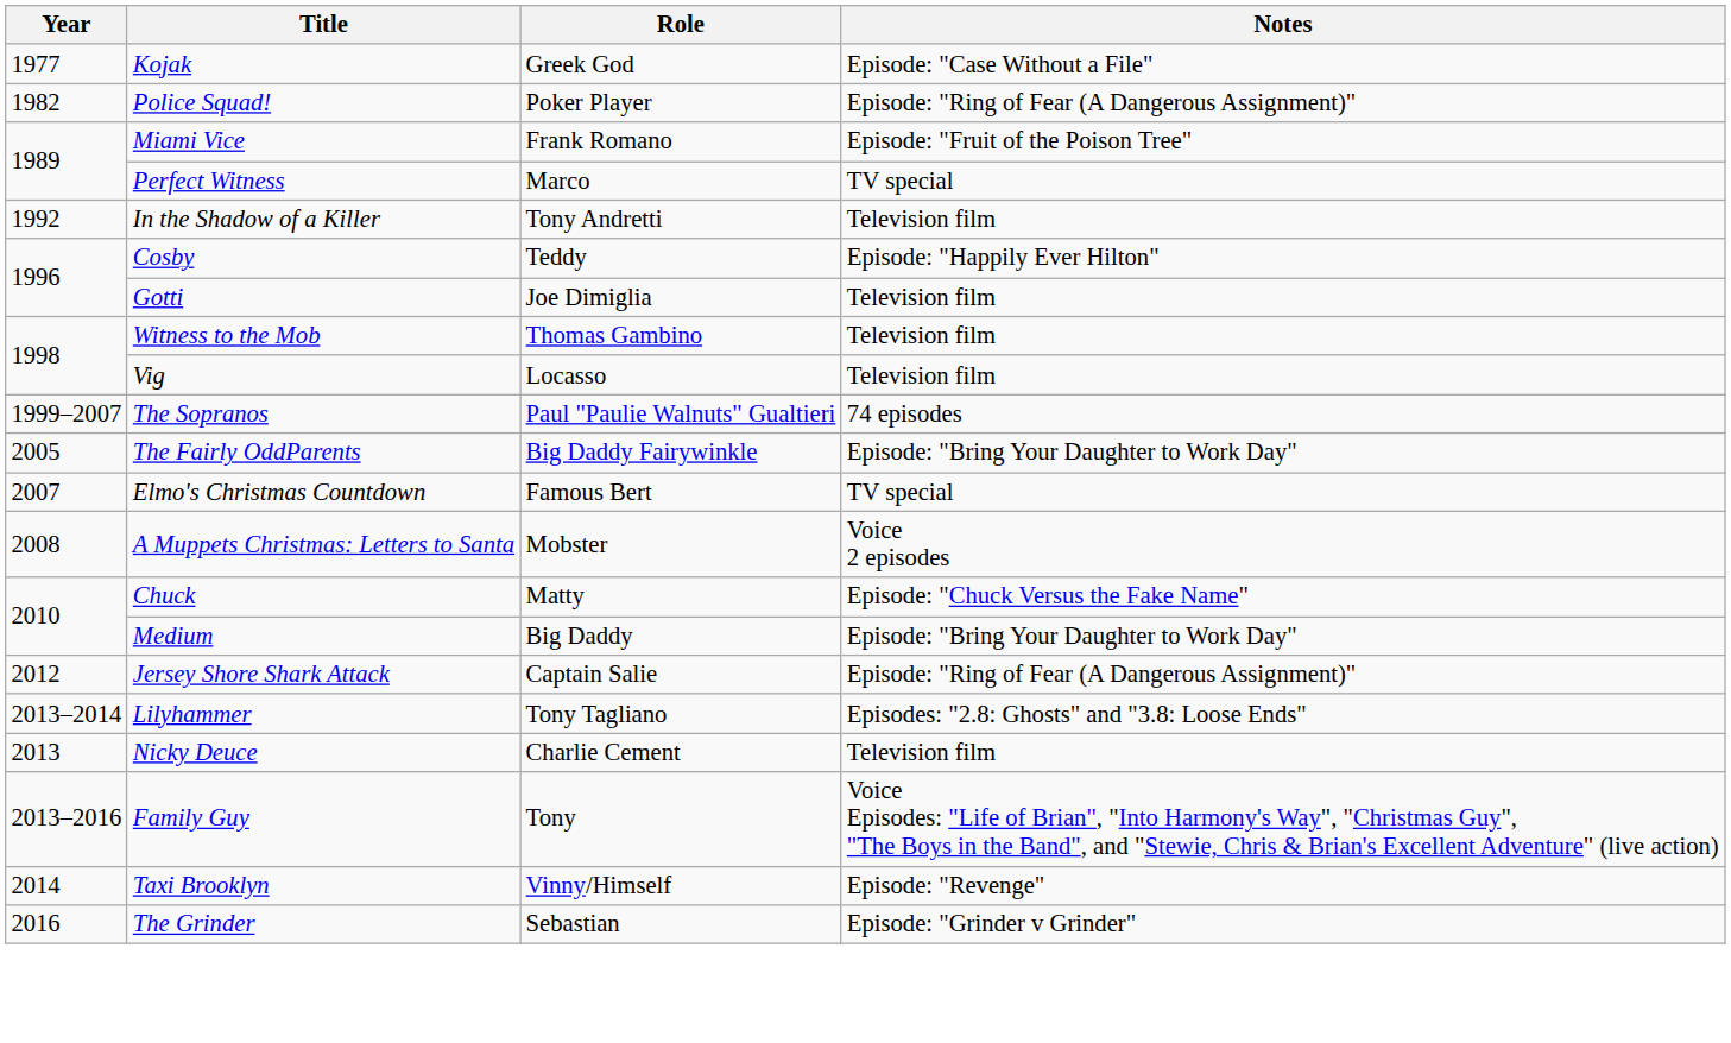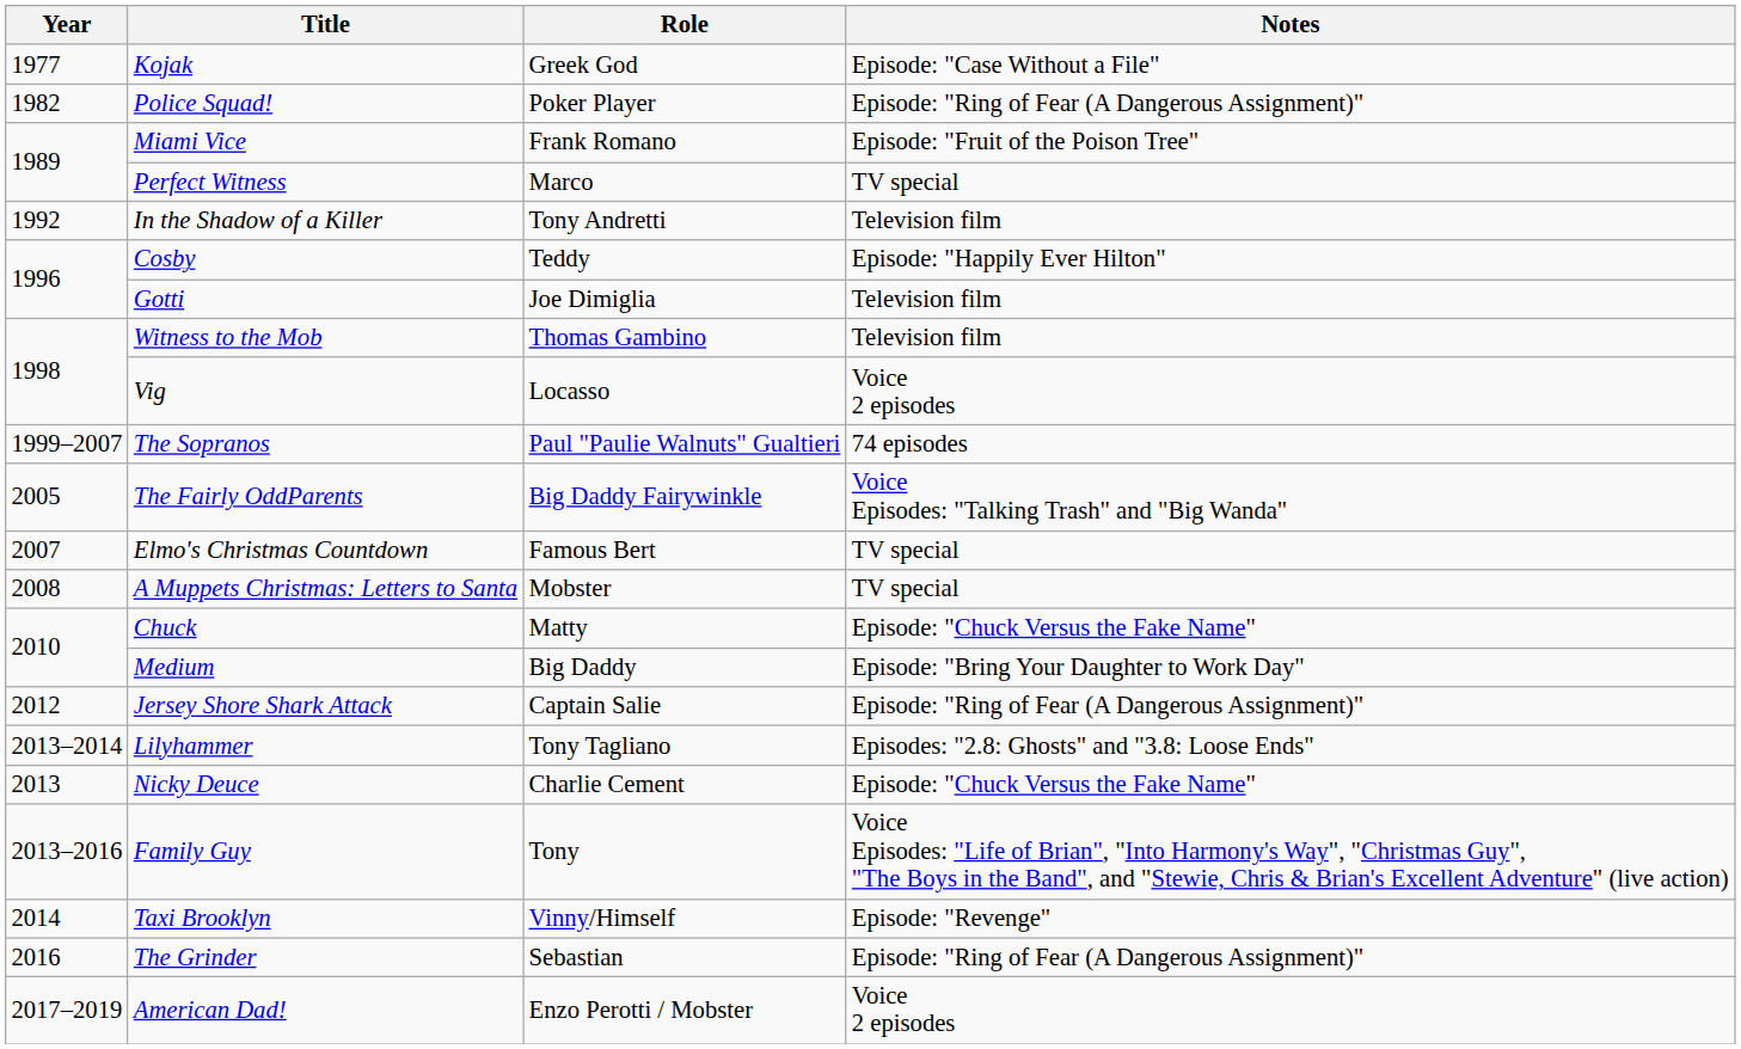 <table class="wikitable sortable">
 <tr>
 <th>Year</th>
 <th>Title</th>
 <th>Role</th>
 <th class="unsortable">Notes</th>
 </tr>
 <tr>
 <td>1977</td>
 <td><em><a href='#'>Kojak</a></em></td>
 <td>Greek God</td>
 <td>Episode: "Case Without a File"</td>
 </tr>
 <tr>
 <td>1982</td>
 <td><em><a href='#'>Police Squad!</a></em></td>
 <td>Poker Player</td>
 <td>Episode: "Ring of Fear (A Dangerous Assignment)"</td>
 </tr>
 <tr>
 <td rowspan="2">1989</td>
 <td><em><a href='#'>Miami Vice</a></em></td>
 <td>Frank Romano</td>
 <td>Episode: "Fruit of the Poison Tree"</td>
 </tr>
 <tr>
 <td><em><a href='#'>Perfect Witness</a></em></td>
 <td>Marco</td>
 <td>TV special</td>
 </tr>
 <tr>
 <td>1992</td>
 <td><em>In the Shadow of a Killer</em></td>
 <td>Tony Andretti</td>
 <td>Television film</td>
 </tr>
 <tr>
 <td rowspan="2">1996</td>
 <td><em><a href='#'>Cosby</a></em></td>
 <td>Teddy</td>
 <td>Episode: "Happily Ever Hilton"</td>
 </tr>
 <tr>
 <td><em><a href='#'>Gotti</a></em></td>
 <td>Joe Dimiglia</td>
 <td>Television film</td>
 </tr>
 <tr>
 <td rowspan="2">1998</td>
 <td><em><a href='#'>Witness to the Mob</a></em></td>
 <td><a href='#'>Thomas Gambino</a></td>
 <td>Television film</td>
 </tr>
 <tr>
 <td><em>Vig</em></td>
 <td>Locasso</td>
-<td>Television film</td>
+<td>Voice<br>2 episodes</td>
 </tr>
 <tr>
 <td>1999–2007</td>
 <td><em><a href='#'>The Sopranos</a></em></td>
 <td><a href='#'>Paul "Paulie Walnuts" Gualtieri</a></td>
 <td>74 episodes</td>
 </tr>
 <tr>
 <td>2005</td>
 <td><em><a href='#'>The Fairly OddParents</a></em></td>
 <td><a href='#'>Big Daddy Fairywinkle</a></td>
-<td>Episode: "Bring Your Daughter to Work Day"</td>
+<td><a href='#'>Voice</a><br>Episodes: "Talking Trash" and "Big Wanda"</td>
 </tr>
 <tr>
 <td>2007</td>
 <td><em>Elmo's Christmas Countdown</em></td>
 <td>Famous Bert</td>
 <td>TV special</td>
 </tr>
 <tr>
 <td>2008</td>
 <td><em><a href='#'>A Muppets Christmas: Letters to Santa</a></em></td>
 <td>Mobster</td>
-<td>Voice<br>2 episodes</td>
+<td>TV special</td>
 </tr>
 <tr>
 <td rowspan="2">2010</td>
 <td><em><a href='#'>Chuck</a></em></td>
 <td>Matty</td>
 <td>Episode: "<a href='#'>Chuck Versus the Fake Name</a>"</td>
 </tr>
 <tr>
 <td><em><a href='#'>Medium</a></em></td>
 <td>Big Daddy</td>
 <td>Episode: "Bring Your Daughter to Work Day"</td>
 </tr>
 <tr>
 <td>2012</td>
 <td><em><a href='#'>Jersey Shore Shark Attack</a></em></td>
 <td>Captain Salie</td>
 <td>Episode: "Ring of Fear (A Dangerous Assignment)"</td>
 </tr>
 <tr>
 <td>2013–2014</td>
 <td><em><a href='#'>Lilyhammer</a></em></td>
 <td>Tony Tagliano</td>
 <td>Episodes: "2.8: Ghosts" and "3.8: Loose Ends"</td>
 </tr>
 <tr>
 <td>2013</td>
 <td><em><a href='#'>Nicky Deuce</a></em></td>
 <td>Charlie Cement</td>
-<td>Television film</td>
+<td>Episode: "<a href='#'>Chuck Versus the Fake Name</a>"</td>
 </tr>
 <tr>
 <td>2013–2016</td>
 <td><em><a href='#'>Family Guy</a></em></td>
 <td>Tony</td>
 <td>Voice<br>Episodes: <a href='#'>"Life of Brian"</a>, "<a href='#'>Into Harmony's Way</a>", "<a href='#'>Christmas Guy</a>",<br><a href='#'>"The Boys in the Band"</a>, and "<a href='#'>Stewie, Chris & Brian's Excellent Adventure</a>" (live action)</td>
 </tr>
 <tr>
 <td>2014</td>
 <td><em><a href='#'>Taxi Brooklyn</a></em></td>
 <td><a href='#'>Vinny</a>/Himself</td>
 <td>Episode: "Revenge"</td>
 </tr>
 <tr>
 <td>2016</td>
 <td><em><a href='#'>The Grinder</a></em></td>
 <td>Sebastian</td>
-<td>Episode: "Grinder v Grinder"</td>
+<td>Episode: "Ring of Fear (A Dangerous Assignment)"</td>
+</tr>
+<tr>
+<td>2017–2019</td>
+<td><em><a href='#'>American Dad!</a></em></td>
+<td>Enzo Perotti / Mobster</td>
+<td>Voice<br>2 episodes</td>
 </tr>
 </table>
